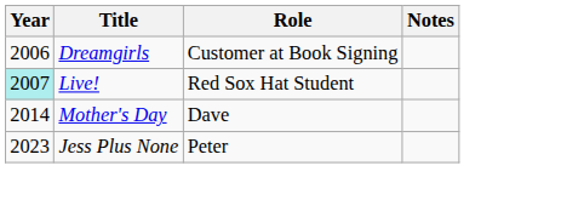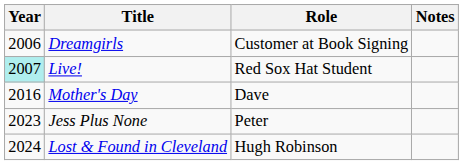 <table class="wikitable">
 <tr>
 <th>Year</th>
 <th>Title</th>
 <th>Role</th>
 <th>Notes</th>
 </tr>
 <tr>
 <td>2006</td>
 <td><em><a href='#'>Dreamgirls</a></em></td>
 <td>Customer at Book Signing</td>
 <td></td>
 </tr>
 <tr>
 <td style="background: paleturquoise;">2007</td>
 <td><em><a href='#'>Live!</a></em></td>
 <td>Red Sox Hat Student</td>
 <td></td>
 </tr>
 <tr>
-<td>2014</td>
+<td>2016</td>
 <td><em><a href='#'>Mother's Day</a></em></td>
 <td>Dave</td>
 <td></td>
 </tr>
 <tr>
 <td>2023</td>
 <td><em>Jess Plus None</em></td>
 <td>Peter</td>
 <td></td>
 </tr>
+<tr>
+<td>2024</td>
+<td><em><a href='#'>Lost & Found in Cleveland</a></em></td>
+<td>Hugh Robinson</td>
+<td></td>
+</tr>
 </table>
